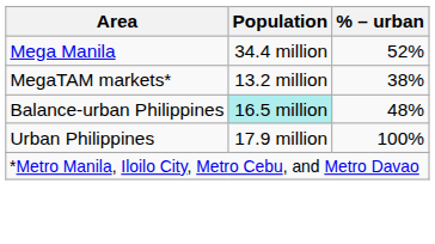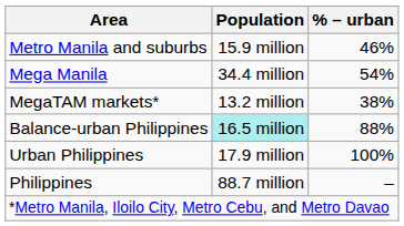 <table class="wikitable"  style="float:right; font-size:90%;">
 <tr>
 <th>Area</th>
 <th>Population</th>
 <th>% – urban</th>
 </tr>
 <tr>
+<td><a href='#'>Metro Manila</a> and suburbs</td>
+<td align=right>15.9 million</td>
+<td align=right>46%</td>
+</tr>
+<tr>
 <td><a href='#'>Mega Manila</a></td>
 <td align=right>34.4 million</td>
-<td align=right>52%</td>
+<td align=right>54%</td>
 </tr>
 <tr>
 <td>MegaTAM markets*</td>
 <td align=right>13.2 million</td>
 <td align=right>38%</td>
 </tr>
 <tr>
 <td>Balance-urban Philippines</td>
 <td align=right style="background: paleturquoise;">16.5 million</td>
-<td align=right>48%</td>
+<td align=right>88%</td>
 </tr>
 <tr>
 <td>Urban Philippines</td>
 <td align=right>17.9 million</td>
 <td align=right>100%</td>
 </tr>
+<tr>
+<td>Philippines</td>
+<td align=right>88.7 million</td>
+<td align=right>–</td>
+</tr>
 <tr style="font-size:90%;">
 <td colspan="3">*<a href='#'>Metro Manila</a>, <a href='#'>Iloilo City</a>, <a href='#'>Metro Cebu</a>, and <a href='#'>Metro Davao</a></td>
 </tr>
 </table>
